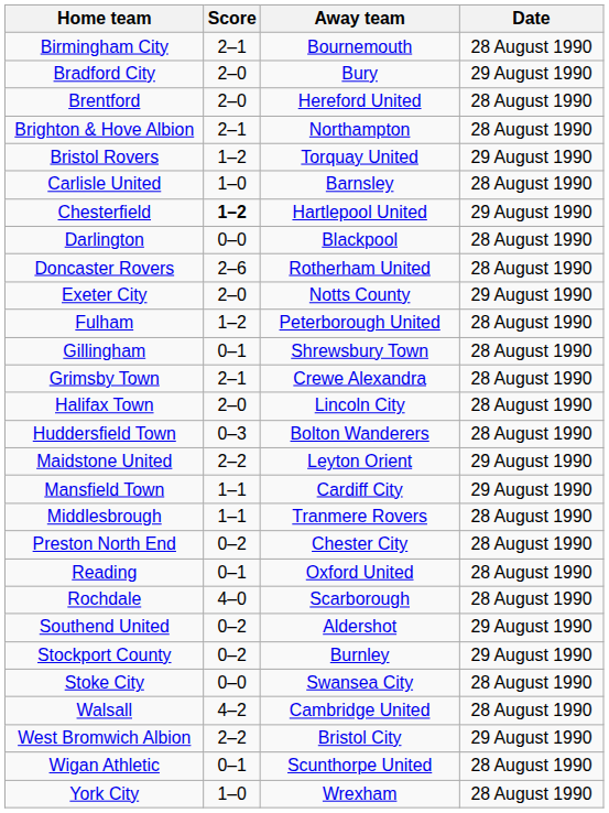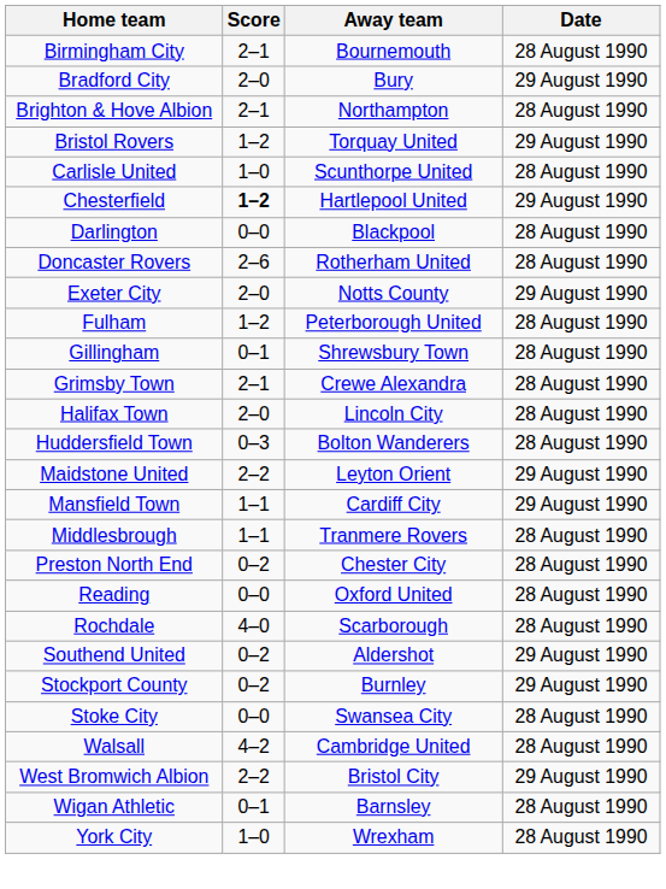 <table class="wikitable" style="text-align:center;">
 <tr>
 <th width=175>Home team</th>
 <th width=20>Score</th>
 <th width=175>Away team</th>
 <th width=125>Date</th>
 </tr>
 <tr>
 <td><a href='#'>Birmingham City</a></td>
 <td>2–1</td>
 <td><a href='#'>Bournemouth</a></td>
 <td>28 August 1990</td>
 </tr>
 <tr>
 <td><a href='#'>Bradford City</a></td>
 <td>2–0</td>
 <td><a href='#'>Bury</a></td>
 <td>29 August 1990</td>
 </tr>
 <tr>
-<td><a href='#'>Brentford</a></td>
-<td>2–0</td>
-<td><a href='#'>Hereford United</a></td>
-<td>28 August 1990</td>
-</tr>
-<tr>
 <td><a href='#'>Brighton & Hove Albion</a></td>
 <td>2–1</td>
 <td><a href='#'>Northampton</a></td>
 <td>28 August 1990</td>
 </tr>
 <tr>
 <td><a href='#'>Bristol Rovers</a></td>
 <td>1–2</td>
 <td><a href='#'>Torquay United</a></td>
 <td>29 August 1990</td>
 </tr>
 <tr>
 <td><a href='#'>Carlisle United</a></td>
 <td>1–0</td>
-<td><a href='#'>Barnsley</a></td>
+<td><a href='#'>Scunthorpe United</a></td>
 <td>28 August 1990</td>
 </tr>
 <tr>
 <td><a href='#'>Chesterfield</a></td>
 <td><strong>1–2</strong></td>
 <td><a href='#'>Hartlepool United</a></td>
 <td>29 August 1990</td>
 </tr>
 <tr>
 <td><a href='#'>Darlington</a></td>
 <td>0–0</td>
 <td><a href='#'>Blackpool</a></td>
 <td>28 August 1990</td>
 </tr>
 <tr>
 <td><a href='#'>Doncaster Rovers</a></td>
 <td>2–6</td>
 <td><a href='#'>Rotherham United</a></td>
 <td>28 August 1990</td>
 </tr>
 <tr>
 <td><a href='#'>Exeter City</a></td>
 <td>2–0</td>
 <td><a href='#'>Notts County</a></td>
 <td>29 August 1990</td>
 </tr>
 <tr>
 <td><a href='#'>Fulham</a></td>
 <td>1–2</td>
 <td><a href='#'>Peterborough United</a></td>
 <td>28 August 1990</td>
 </tr>
 <tr>
 <td><a href='#'>Gillingham</a></td>
 <td>0–1</td>
 <td><a href='#'>Shrewsbury Town</a></td>
 <td>28 August 1990</td>
 </tr>
 <tr>
 <td><a href='#'>Grimsby Town</a></td>
 <td>2–1</td>
 <td><a href='#'>Crewe Alexandra</a></td>
 <td>28 August 1990</td>
 </tr>
 <tr>
 <td><a href='#'>Halifax Town</a></td>
 <td>2–0</td>
 <td><a href='#'>Lincoln City</a></td>
 <td>28 August 1990</td>
 </tr>
 <tr>
 <td><a href='#'>Huddersfield Town</a></td>
 <td>0–3</td>
 <td><a href='#'>Bolton Wanderers</a></td>
 <td>28 August 1990</td>
 </tr>
 <tr>
 <td><a href='#'>Maidstone United</a></td>
 <td>2–2</td>
 <td><a href='#'>Leyton Orient</a></td>
 <td>29 August 1990</td>
 </tr>
 <tr>
 <td><a href='#'>Mansfield Town</a></td>
 <td>1–1</td>
 <td><a href='#'>Cardiff City</a></td>
 <td>29 August 1990</td>
 </tr>
 <tr>
 <td><a href='#'>Middlesbrough</a></td>
 <td>1–1</td>
 <td><a href='#'>Tranmere Rovers</a></td>
 <td>28 August 1990</td>
 </tr>
 <tr>
 <td><a href='#'>Preston North End</a></td>
 <td>0–2</td>
 <td><a href='#'>Chester City</a></td>
 <td>28 August 1990</td>
 </tr>
 <tr>
 <td><a href='#'>Reading</a></td>
-<td>0–1</td>
+<td>0–0</td>
 <td><a href='#'>Oxford United</a></td>
 <td>28 August 1990</td>
 </tr>
 <tr>
 <td><a href='#'>Rochdale</a></td>
 <td>4–0</td>
 <td><a href='#'>Scarborough</a></td>
 <td>28 August 1990</td>
 </tr>
 <tr>
 <td><a href='#'>Southend United</a></td>
 <td>0–2</td>
 <td><a href='#'>Aldershot</a></td>
 <td>29 August 1990</td>
 </tr>
 <tr>
 <td><a href='#'>Stockport County</a></td>
 <td>0–2</td>
 <td><a href='#'>Burnley</a></td>
 <td>29 August 1990</td>
 </tr>
 <tr>
 <td><a href='#'>Stoke City</a></td>
 <td>0–0</td>
 <td><a href='#'>Swansea City</a></td>
 <td>28 August 1990</td>
 </tr>
 <tr>
 <td><a href='#'>Walsall</a></td>
 <td>4–2</td>
 <td><a href='#'>Cambridge United</a></td>
 <td>28 August 1990</td>
 </tr>
 <tr>
 <td><a href='#'>West Bromwich Albion</a></td>
 <td>2–2</td>
 <td><a href='#'>Bristol City</a></td>
 <td>29 August 1990</td>
 </tr>
 <tr>
 <td><a href='#'>Wigan Athletic</a></td>
 <td>0–1</td>
-<td><a href='#'>Scunthorpe United</a></td>
+<td><a href='#'>Barnsley</a></td>
 <td>28 August 1990</td>
 </tr>
 <tr>
 <td><a href='#'>York City</a></td>
 <td>1–0</td>
 <td><a href='#'>Wrexham</a></td>
 <td>28 August 1990</td>
 </tr>
 </table>
